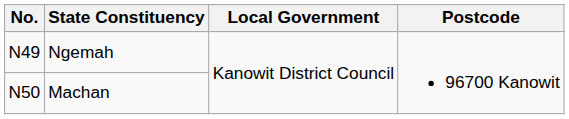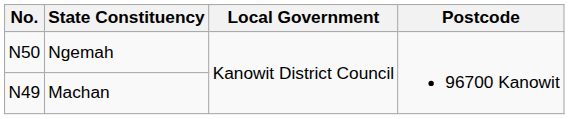 <table class="wikitable">
 <tr>
 <th>No.</th>
 <th>State Constituency</th>
 <th>Local Government</th>
 <th>Postcode</th>
 </tr>
 <tr>
-<td>N49</td>
+<td>N50</td>
 <td>Ngemah</td>
 <td rowspan="2">Kanowit District Council</td>
 <td rowspan="2"><br><ul><li>96700 Kanowit</li></ul></td>
 </tr>
 <tr>
-<td>N50</td>
+<td>N49</td>
 <td>Machan</td>
 </tr>
 </table>
